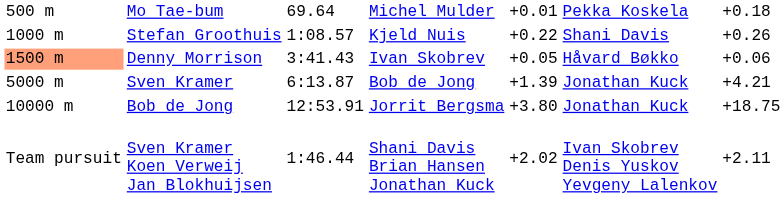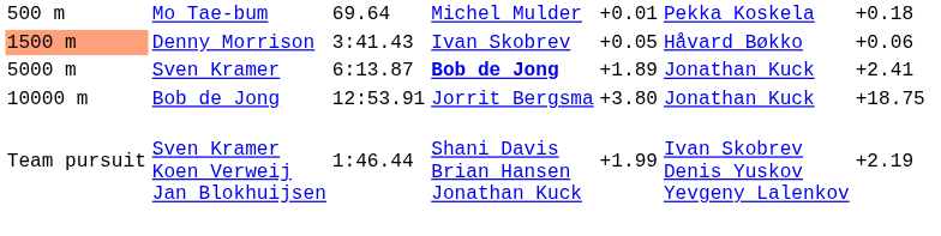 <table>
 <tr>
 <td>500 m<br></td>
 <td><a href='#'>Mo Tae-bum</a><br><small></small></td>
 <td>69.64</td>
 <td><a href='#'>Michel Mulder</a><br><small></small></td>
 <td>+0.01</td>
 <td><a href='#'>Pekka Koskela</a><br><small></small></td>
 <td>+0.18</td>
-</tr>
-<tr>
-<td>1000 m<br></td>
-<td><a href='#'>Stefan Groothuis</a><br><small></small></td>
-<td>1:08.57</td>
-<td><a href='#'>Kjeld Nuis</a><br><small></small></td>
-<td>+0.22</td>
-<td><a href='#'>Shani Davis</a><br><small></small></td>
-<td>+0.26</td>
 </tr>
 <tr>
 <td style="background: lightsalmon;">1500 m<br></td>
 <td><a href='#'>Denny Morrison</a><br><small></small></td>
 <td>3:41.43</td>
 <td><a href='#'>Ivan Skobrev</a><br><small></small></td>
 <td>+0.05</td>
 <td><a href='#'>Håvard Bøkko</a><br><small></small></td>
 <td>+0.06</td>
 </tr>
 <tr>
 <td>5000 m<br></td>
 <td><a href='#'>Sven Kramer</a><br><small></small></td>
 <td>6:13.87</td>
-<td><a href='#'>Bob de Jong</a><br><small></small></td>
-<td>+1.39</td>
+<td><strong><a href='#'>Bob de Jong</a><br><small></small></strong></td>
+<td>+1.89</td>
 <td><a href='#'>Jonathan Kuck</a><br><small></small></td>
-<td>+4.21</td>
+<td>+2.41</td>
 </tr>
 <tr>
 <td>10000 m<br></td>
 <td><a href='#'>Bob de Jong</a><br><small></small></td>
 <td>12:53.91</td>
 <td><a href='#'>Jorrit Bergsma</a><br><small></small></td>
 <td>+3.80</td>
 <td><a href='#'>Jonathan Kuck</a><br><small></small></td>
 <td>+18.75</td>
 </tr>
 <tr>
 <td>Team pursuit<br></td>
 <td><br><a href='#'>Sven Kramer</a><br><a href='#'>Koen Verweij</a><br><a href='#'>Jan Blokhuijsen</a><br></td>
 <td>1:46.44</td>
 <td><br><a href='#'>Shani Davis</a><br><a href='#'>Brian Hansen</a><br><a href='#'>Jonathan Kuck</a><br></td>
-<td>+2.02</td>
+<td>+1.99</td>
 <td><br><a href='#'>Ivan Skobrev</a><br><a href='#'>Denis Yuskov</a><br><a href='#'>Yevgeny Lalenkov</a><br></td>
-<td>+2.11</td>
+<td>+2.19</td>
 </tr>
 </table>
